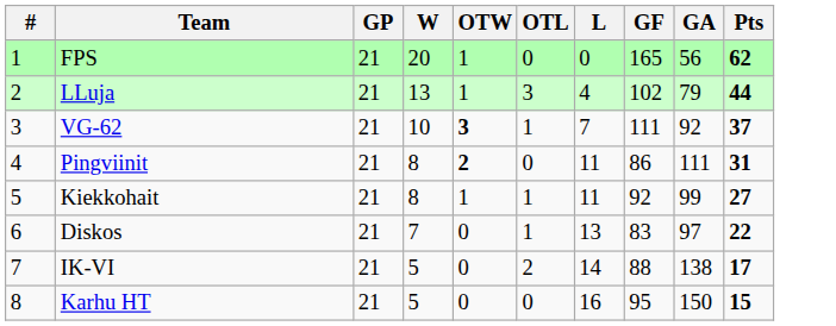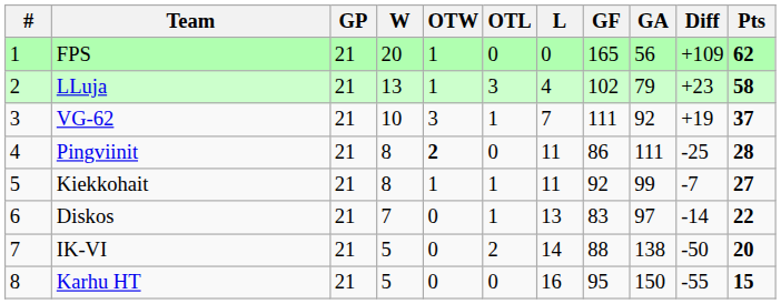 <table class="wikitable">
 <tr>
 <th style="min-width:1.8em;">#</th>
 <th style="min-width: 13em;">Team</th>
 <th style="min-width: 1.8em;">GP</th>
 <th style="min-width: 1.8em;">W</th>
 <th style="min-width: 1.8em;">OTW</th>
 <th style="min-width: 1.8em;">OTL</th>
 <th style="min-width: 1.8em;">L</th>
 <th style="min-width: 1.8em;">GF</th>
 <th style="min-width: 1.8em;">GA</th>
+<th style="min-width: 1.8em;">Diff</th>
 <th style="min-width: 1.8em;">Pts</th>
 </tr>
 <tr style="background:#B0FFB0;">
 <td>1</td>
 <td style="text-align:left;">FPS</td>
 <td>21</td>
 <td>20</td>
 <td>1</td>
 <td>0</td>
 <td>0</td>
 <td>165</td>
 <td>56</td>
+<td>+109</td>
 <td style="font-weight:bold;">62</td>
 </tr>
 <tr style="background:#CCFFCC;">
 <td>2</td>
 <td style="text-align:left;"><a href='#'>LLuja</a></td>
 <td>21</td>
 <td>13</td>
 <td>1</td>
 <td>3</td>
 <td>4</td>
 <td>102</td>
 <td>79</td>
-<td style="font-weight:bold;">44</td>
+<td>+23</td>
+<td style="font-weight:bold;">58</td>
 </tr>
 <tr style="">
 <td>3</td>
 <td style="text-align:left;"><a href='#'>VG-62</a></td>
 <td>21</td>
 <td>10</td>
-<td><strong>3</strong></td>
+<td>3</td>
 <td>1</td>
 <td>7</td>
 <td>111</td>
 <td>92</td>
+<td>+19</td>
 <td style="font-weight:bold;">37</td>
 </tr>
 <tr style="">
 <td>4</td>
 <td style="text-align:left;"><a href='#'>Pingviinit</a></td>
 <td>21</td>
 <td>8</td>
 <td><strong>2</strong></td>
 <td>0</td>
 <td>11</td>
 <td>86</td>
 <td>111</td>
-<td style="font-weight:bold;">31</td>
+<td>-25</td>
+<td style="font-weight:bold;">28</td>
 </tr>
 <tr style="">
 <td>5</td>
 <td style="text-align:left;">Kiekkohait</td>
 <td>21</td>
 <td>8</td>
 <td>1</td>
 <td>1</td>
 <td>11</td>
 <td>92</td>
 <td>99</td>
+<td>-7</td>
 <td style="font-weight:bold;">27</td>
 </tr>
 <tr style="">
 <td>6</td>
 <td style="text-align:left;">Diskos</td>
 <td>21</td>
 <td>7</td>
 <td>0</td>
 <td>1</td>
 <td>13</td>
 <td>83</td>
 <td>97</td>
+<td>-14</td>
 <td style="font-weight:bold;">22</td>
 </tr>
 <tr style="">
 <td>7</td>
 <td style="text-align:left;">IK-VI</td>
 <td>21</td>
 <td>5</td>
 <td>0</td>
 <td>2</td>
 <td>14</td>
 <td>88</td>
 <td>138</td>
-<td style="font-weight:bold;">17</td>
+<td>-50</td>
+<td style="font-weight:bold;">20</td>
 </tr>
 <tr style="">
 <td>8</td>
 <td style="text-align:left;"><a href='#'>Karhu HT</a></td>
 <td>21</td>
 <td>5</td>
 <td>0</td>
 <td>0</td>
 <td>16</td>
 <td>95</td>
 <td>150</td>
+<td>-55</td>
 <td style="font-weight:bold;">15</td>
 </tr>
 </table>
